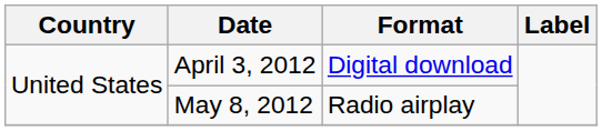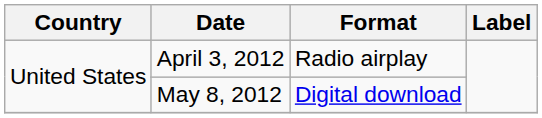 <table class="wikitable">
 <tr>
 <th>Country</th>
 <th>Date</th>
 <th>Format</th>
 <th>Label</th>
 </tr>
 <tr>
 <td rowspan="2">United States</td>
 <td rowspan="1">April 3, 2012</td>
-<td rowspan="1"><a href='#'>Digital download</a></td>
+<td rowspan="1">Radio airplay</td>
 <td rowspan="2"></td>
 </tr>
 <tr>
 <td rowspan="1">May 8, 2012</td>
-<td rowspan="1">Radio airplay</td>
+<td rowspan="1"><a href='#'>Digital download</a></td>
 </tr>
 <tr>
 </tr>
 </table>
